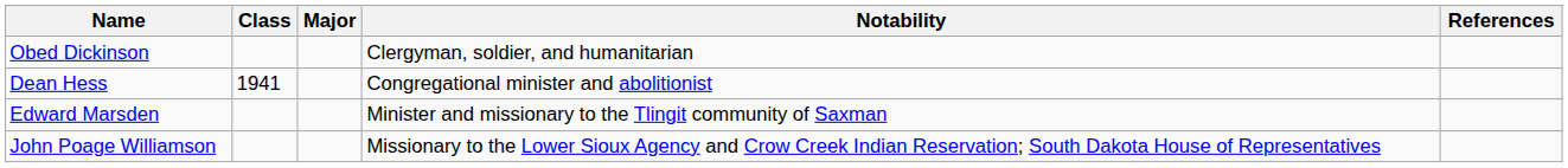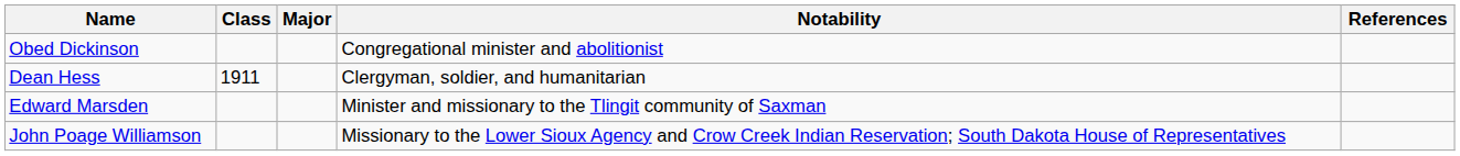 <table class="wikitable" style="width:100%;">
 <tr>
 <th>Name</th>
 <th>Class</th>
 <th>Major</th>
 <th>Notability</th>
 <th>References</th>
 </tr>
 <tr>
 <td><a href='#'>Obed Dickinson</a></td>
 <td></td>
 <td></td>
-<td>Clergyman, soldier, and humanitarian</td>
+<td>Congregational minister and <a href='#'>abolitionist</a></td>
 <td></td>
 </tr>
 <tr>
 <td><a href='#'>Dean Hess</a></td>
-<td>1941</td>
+<td>1911</td>
 <td></td>
-<td>Congregational minister and <a href='#'>abolitionist</a></td>
+<td>Clergyman, soldier, and humanitarian</td>
 <td></td>
 </tr>
 <tr>
 <td><a href='#'>Edward Marsden</a></td>
 <td></td>
 <td></td>
 <td>Minister and missionary to the <a href='#'>Tlingit</a> community of <a href='#'>Saxman</a></td>
 <td></td>
 </tr>
 <tr>
 <td><a href='#'>John Poage Williamson</a></td>
 <td></td>
 <td></td>
 <td>Missionary to the <a href='#'>Lower Sioux Agency</a> and <a href='#'>Crow Creek Indian Reservation</a>; <a href='#'>South Dakota House of Representatives</a></td>
 <td></td>
 </tr>
 </table>
